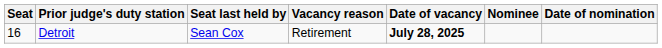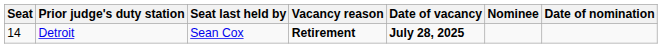 <table class=wikitable>
 <tr>
 <th>Seat</th>
 <th>Prior judge's duty station</th>
 <th>Seat last held by</th>
 <th>Vacancy reason</th>
 <th>Date of vacancy</th>
 <th>Nominee</th>
 <th>Date of nomination</th>
 </tr>
 <tr>
-<td>16</td>
+<td>14</td>
 <td><a href='#'>Detroit</a></td>
 <td><a href='#'>Sean Cox</a></td>
-<td>Retirement</td>
+<td><strong>Retirement</strong></td>
 <td><strong>July 28, 2025</strong></td>
 <td align="center"></td>
 <td align="center"></td>
 </tr>
 </table>
